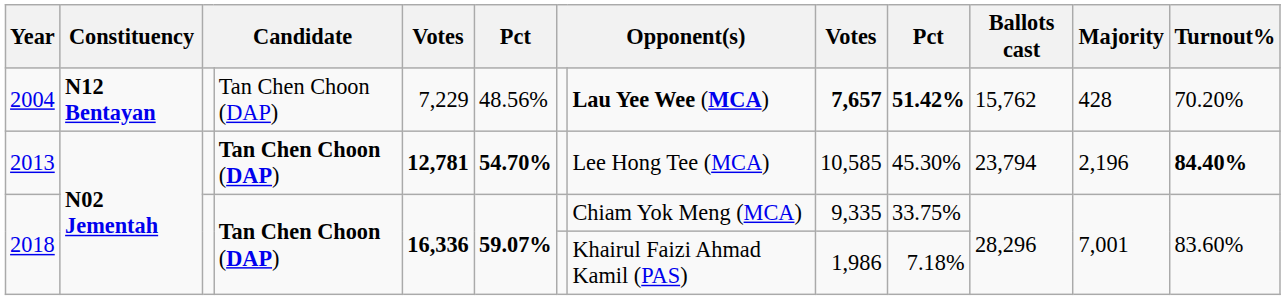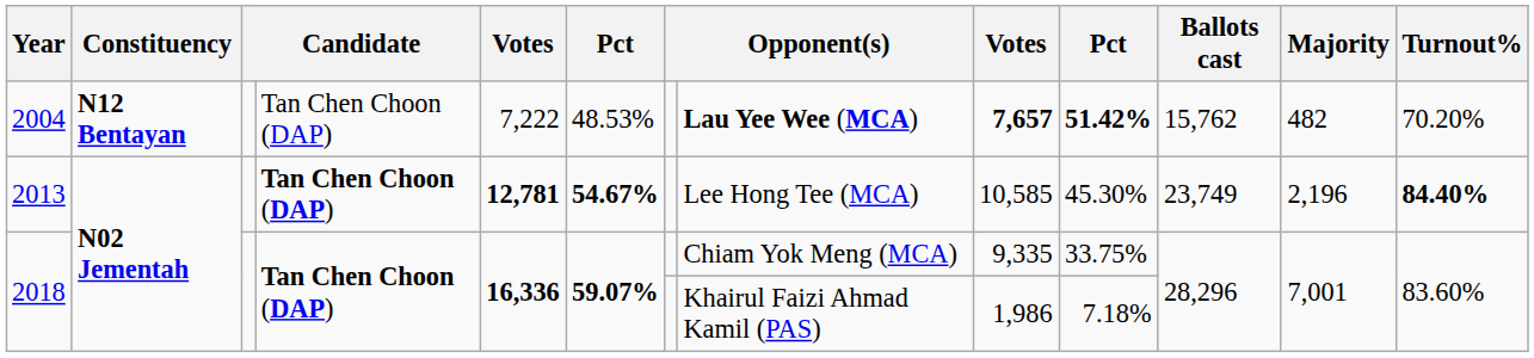 <table class="wikitable" style="margin:0.5em ; font-size:95%">
 <tr>
 <th>Year</th>
 <th>Constituency</th>
 <th colspan=2>Candidate</th>
 <th>Votes</th>
 <th>Pct</th>
 <th colspan=2>Opponent(s)</th>
 <th>Votes</th>
 <th>Pct</th>
 <th>Ballots cast</th>
 <th>Majority</th>
 <th>Turnout%</th>
 </tr>
 <tr>
 <td><a href='#'>2004</a></td>
 <td><strong>N12 <a href='#'>Bentayan</a></strong></td>
 <td></td>
 <td>Tan Chen Choon (<a href='#'>DAP</a>)</td>
-<td align="right">7,229</td>
-<td>48.56%</td>
+<td align="right">7,222</td>
+<td>48.53%</td>
 <td></td>
 <td><strong>Lau Yee Wee</strong> (<a href='#'><strong>MCA</strong></a>)</td>
 <td align="right"><strong>7,657</strong></td>
 <td><strong>51.42%</strong></td>
 <td>15,762</td>
-<td>428</td>
+<td>482</td>
 <td>70.20%</td>
 </tr>
 <tr>
 <td><a href='#'>2013</a></td>
 <td rowspan=3><strong>N02 <a href='#'>Jementah</a></strong></td>
 <td></td>
 <td><strong>Tan Chen Choon</strong> (<a href='#'><strong>DAP</strong></a>)</td>
 <td align="right"><strong>12,781</strong></td>
-<td><strong>54.70%</strong></td>
+<td><strong>54.67%</strong></td>
 <td></td>
 <td>Lee Hong Tee (<a href='#'>MCA</a>)</td>
 <td align="right">10,585</td>
 <td>45.30%</td>
-<td>23,794</td>
+<td>23,749</td>
 <td>2,196</td>
 <td><strong>84.40%</strong></td>
 </tr>
 <tr>
 <td rowspan=2><a href='#'>2018</a></td>
 <td rowspan=2 ></td>
 <td rowspan=2><strong>Tan Chen Choon</strong> (<a href='#'><strong>DAP</strong></a>)</td>
 <td rowspan=2 align="right"><strong>16,336</strong></td>
 <td rowspan=2><strong>59.07%</strong></td>
 <td></td>
 <td>Chiam Yok Meng (<a href='#'>MCA</a>)</td>
 <td align="right">9,335</td>
 <td>33.75%</td>
 <td rowspan=2>28,296</td>
 <td rowspan=2>7,001</td>
 <td rowspan=2>83.60%</td>
 </tr>
 <tr>
 <td></td>
 <td>Khairul Faizi Ahmad Kamil (<a href='#'>PAS</a>)</td>
 <td align="right">1,986</td>
 <td align=right>7.18%</td>
 </tr>
 </table>
